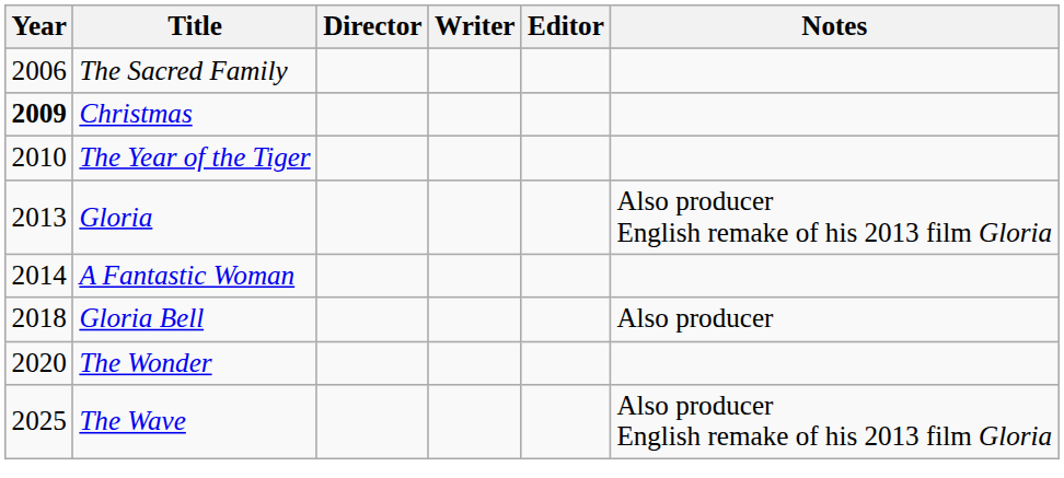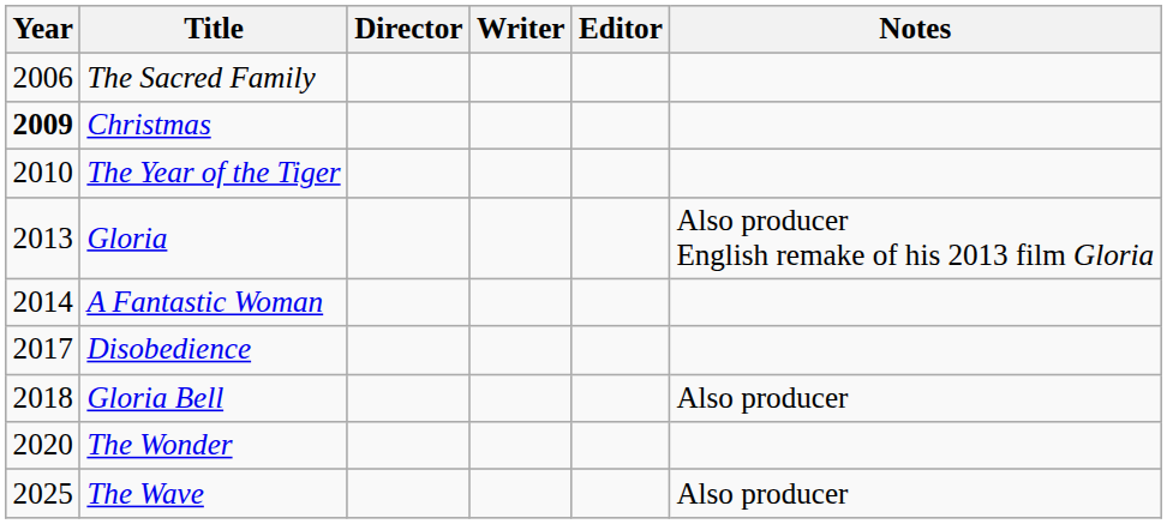 <table class="wikitable sortable">
 <tr>
 <th>Year</th>
 <th>Title</th>
 <th>Director</th>
 <th>Writer</th>
 <th>Editor</th>
 <th>Notes</th>
 </tr>
 <tr>
 <td>2006</td>
 <td><em>The Sacred Family</em></td>
 <td></td>
 <td></td>
 <td></td>
 <td></td>
 </tr>
 <tr>
 <td><strong>2009</strong></td>
 <td><em><a href='#'>Christmas</a></em></td>
 <td></td>
 <td></td>
 <td></td>
 <td></td>
 </tr>
 <tr>
 <td>2010</td>
 <td><em><a href='#'>The Year of the Tiger</a></em></td>
 <td></td>
 <td></td>
 <td></td>
 <td></td>
 </tr>
 <tr>
 <td>2013</td>
 <td><em><a href='#'>Gloria</a></em></td>
 <td></td>
 <td></td>
 <td></td>
 <td>Also producer<br>English remake of his 2013 film <em>Gloria</em></td>
 </tr>
 <tr>
 <td>2014</td>
 <td><em><a href='#'>A Fantastic Woman</a></em></td>
 <td></td>
 <td></td>
 <td></td>
 <td></td>
 </tr>
 <tr>
+<td>2017</td>
+<td><em><a href='#'>Disobedience</a></em></td>
+<td></td>
+<td></td>
+<td></td>
+<td></td>
+</tr>
+<tr>
 <td>2018</td>
 <td><em><a href='#'>Gloria Bell</a></em></td>
 <td></td>
 <td></td>
 <td></td>
 <td>Also producer</td>
 </tr>
 <tr>
 <td>2020</td>
 <td><em><a href='#'>The Wonder</a></em></td>
 <td></td>
 <td></td>
 <td></td>
 <td></td>
 </tr>
 <tr>
 <td>2025</td>
 <td><em><a href='#'>The Wave</a></em></td>
 <td></td>
 <td></td>
 <td></td>
-<td>Also producer<br>English remake of his 2013 film <em>Gloria</em></td>
+<td>Also producer</td>
 </tr>
 </table>
